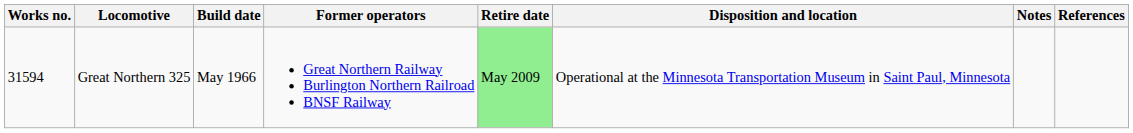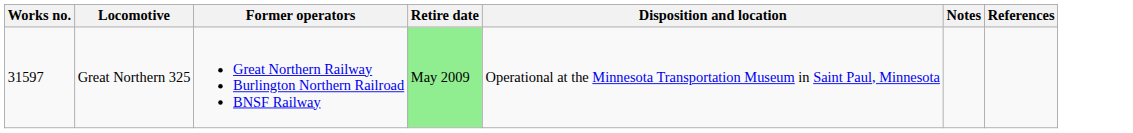 <table class="wikitable">
 <tr>
 <th>Works no.</th>
 <th>Locomotive</th>
-<th>Build date</th>
 <th>Former operators</th>
 <th>Retire date</th>
 <th>Disposition and location</th>
 <th>Notes</th>
 <th>References</th>
 </tr>
 <tr>
-<td>31594</td>
+<td>31597</td>
 <td>Great Northern 325</td>
-<td>May 1966</td>
 <td><br><ul><li><a href='#'>Great Northern Railway</a></li><li><a href='#'>Burlington Northern Railroad</a></li><li><a href='#'>BNSF Railway</a></li></ul></td>
 <td style="background: lightgreen;">May 2009</td>
 <td>Operational at the <a href='#'>Minnesota Transportation Museum</a> in <a href='#'>Saint Paul, Minnesota</a></td>
 <td></td>
 <td></td>
 </tr>
 </table>
